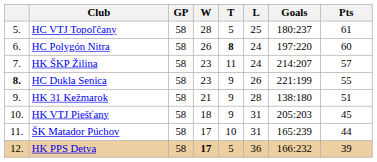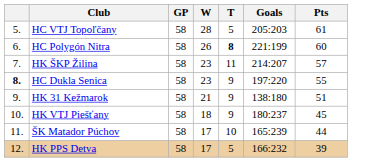 <table class="wikitable">
 <tr>
 <th width="30"></th>
 <th width="200">Club</th>
 <th width="30">GP</th>
 <th width="30">W</th>
 <th width="30">T</th>
-<th width="30">L</th>
 <th width="70">Goals</th>
 <th width="70">Pts</th>
 </tr>
 <tr bgcolor="#FFFFFF" align="center">
 <td>5.</td>
 <td align="left"><a href='#'>HC VTJ Topoľčany</a></td>
 <td>58</td>
 <td>28</td>
 <td>5</td>
-<td>25</td>
-<td>180:237</td>
+<td>205:203</td>
 <td>61</td>
 </tr>
 <tr bgcolor="#FFFFFF" align="center">
 <td>6.</td>
 <td align="left"><a href='#'>HC Polygón Nitra</a></td>
 <td>58</td>
 <td>26</td>
 <td><strong>8</strong></td>
-<td>24</td>
-<td>197:220</td>
+<td>221:199</td>
 <td>60</td>
 </tr>
 <tr bgcolor="#FFFFFF" align="center">
 <td>7.</td>
 <td align="left"><a href='#'>HK ŠKP Žilina</a></td>
 <td>58</td>
 <td>23</td>
 <td>11</td>
-<td>24</td>
 <td>214:207</td>
 <td>57</td>
 </tr>
 <tr bgcolor="#FFFFFF" align="center">
 <td><strong>8.</strong></td>
 <td align="left"><a href='#'>HC Dukla Senica</a></td>
 <td>58</td>
 <td>23</td>
 <td>9</td>
-<td>26</td>
-<td>221:199</td>
+<td>197:220</td>
 <td>55</td>
 </tr>
 <tr bgcolor="#FFFFFF" align="center">
 <td>9.</td>
 <td align="left"><a href='#'>HK 31 Kežmarok</a></td>
 <td>58</td>
 <td>21</td>
 <td>9</td>
-<td>28</td>
 <td>138:180</td>
 <td>51</td>
 </tr>
 <tr bgcolor="#FFFFFF" align="center">
 <td>10.</td>
 <td align="left"><a href='#'>HK VTJ Piešťany</a></td>
 <td>58</td>
 <td>18</td>
 <td>9</td>
-<td>31</td>
-<td>205:203</td>
+<td>180:237</td>
 <td>45</td>
 </tr>
 <tr bgcolor="#FFFFFF" align="center">
 <td>11.</td>
 <td align="left"><a href='#'>ŠK Matador Púchov</a></td>
 <td>58</td>
 <td>17</td>
 <td>10</td>
-<td>31</td>
 <td>165:239</td>
 <td>44</td>
 </tr>
 <tr bgcolor="#EECFA1" align="center">
 <td>12.</td>
 <td align="left"><a href='#'>HK PPS Detva</a></td>
 <td>58</td>
-<td><strong>17</strong></td>
+<td>17</td>
 <td>5</td>
-<td>36</td>
 <td>166:232</td>
 <td>39</td>
 </tr>
 </table>
